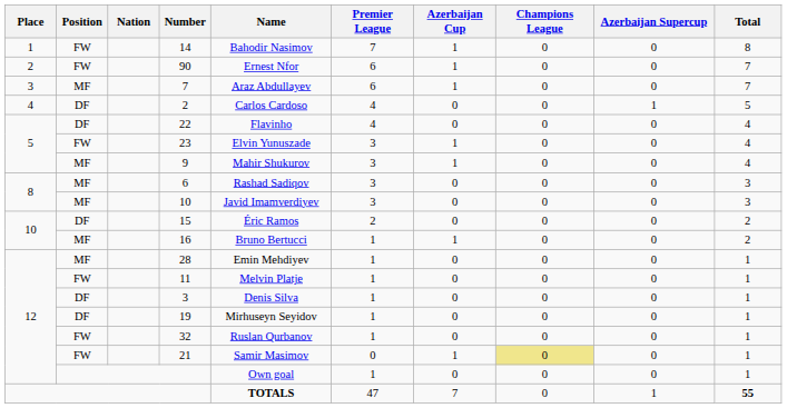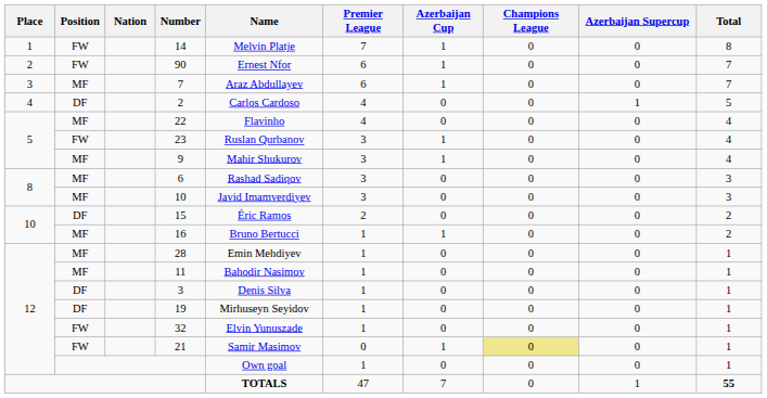 <table class="wikitable" style="font-size: 95%; text-align: center;">
 <tr>
 <th width=60>Place</th>
 <th width=60>Position</th>
 <th width=60>Nation</th>
 <th width=60>Number</th>
 <th width=150>Name</th>
 <th width=100><a href='#'>Premier League</a></th>
 <th width=100><a href='#'>Azerbaijan Cup</a></th>
 <th width=120><a href='#'>Champions League</a></th>
 <th width=150><a href='#'>Azerbaijan Supercup</a></th>
 <th width=80>Total</th>
 </tr>
 <tr>
 <td>1</td>
 <td>FW</td>
 <td></td>
 <td>14</td>
-<td><a href='#'>Bahodir Nasimov</a></td>
+<td><a href='#'>Melvin Platje</a></td>
 <td>7</td>
 <td>1</td>
 <td>0</td>
 <td>0</td>
 <td>8</td>
 </tr>
 <tr>
 <td>2</td>
 <td>FW</td>
 <td></td>
 <td>90</td>
 <td><a href='#'>Ernest Nfor</a></td>
 <td>6</td>
 <td>1</td>
 <td>0</td>
 <td>0</td>
 <td>7</td>
 </tr>
 <tr>
 <td>3</td>
 <td>MF</td>
 <td></td>
 <td>7</td>
 <td><a href='#'>Araz Abdullayev</a></td>
 <td>6</td>
 <td>1</td>
 <td>0</td>
 <td>0</td>
 <td>7</td>
 </tr>
 <tr>
 <td>4</td>
 <td>DF</td>
 <td></td>
 <td>2</td>
 <td><a href='#'>Carlos Cardoso</a></td>
 <td>4</td>
 <td>0</td>
 <td>0</td>
 <td>1</td>
 <td>5</td>
 </tr>
 <tr>
 <td rowspan="3">5</td>
-<td>DF</td>
+<td>MF</td>
 <td></td>
 <td>22</td>
 <td><a href='#'>Flavinho</a></td>
 <td>4</td>
 <td>0</td>
 <td>0</td>
 <td>0</td>
 <td>4</td>
 </tr>
 <tr>
 <td>FW</td>
 <td></td>
 <td>23</td>
-<td><a href='#'>Elvin Yunuszade</a></td>
+<td><a href='#'>Ruslan Qurbanov</a></td>
 <td>3</td>
 <td>1</td>
 <td>0</td>
 <td>0</td>
 <td>4</td>
 </tr>
 <tr>
 <td>MF</td>
 <td></td>
 <td>9</td>
 <td><a href='#'>Mahir Shukurov</a></td>
 <td>3</td>
 <td>1</td>
 <td>0</td>
 <td>0</td>
 <td>4</td>
 </tr>
 <tr>
 <td rowspan="2">8</td>
 <td>MF</td>
 <td></td>
 <td>6</td>
 <td><a href='#'>Rashad Sadiqov</a></td>
 <td>3</td>
 <td>0</td>
 <td>0</td>
 <td>0</td>
 <td>3</td>
 </tr>
 <tr>
 <td>MF</td>
 <td></td>
 <td>10</td>
 <td><a href='#'>Javid Imamverdiyev</a></td>
 <td>3</td>
 <td>0</td>
 <td>0</td>
 <td>0</td>
 <td>3</td>
 </tr>
 <tr>
 <td rowspan="2">10</td>
 <td>DF</td>
 <td></td>
 <td>15</td>
 <td><a href='#'>Éric Ramos</a></td>
 <td>2</td>
 <td>0</td>
 <td>0</td>
 <td>0</td>
 <td>2</td>
 </tr>
 <tr>
 <td>MF</td>
 <td></td>
 <td>16</td>
 <td><a href='#'>Bruno Bertucci</a></td>
 <td>1</td>
 <td>1</td>
 <td>0</td>
 <td>0</td>
 <td>2</td>
 </tr>
 <tr>
 <td rowspan="7">12</td>
 <td>MF</td>
 <td></td>
 <td>28</td>
 <td>Emin Mehdiyev</td>
 <td>1</td>
 <td>0</td>
 <td>0</td>
 <td>0</td>
 <td>1</td>
 </tr>
 <tr>
-<td>FW</td>
+<td>MF</td>
 <td></td>
 <td>11</td>
-<td><a href='#'>Melvin Platje</a></td>
+<td><a href='#'>Bahodir Nasimov</a></td>
 <td>1</td>
 <td>0</td>
 <td>0</td>
 <td>0</td>
 <td>1</td>
 </tr>
 <tr>
 <td>DF</td>
 <td></td>
 <td>3</td>
 <td><a href='#'>Denis Silva</a></td>
 <td>1</td>
 <td>0</td>
 <td>0</td>
 <td>0</td>
 <td>1</td>
 </tr>
 <tr>
 <td>DF</td>
 <td></td>
 <td>19</td>
 <td>Mirhuseyn Seyidov</td>
 <td>1</td>
 <td>0</td>
 <td>0</td>
 <td>0</td>
 <td>1</td>
 </tr>
 <tr>
 <td>FW</td>
 <td></td>
 <td>32</td>
-<td><a href='#'>Ruslan Qurbanov</a></td>
+<td><a href='#'>Elvin Yunuszade</a></td>
 <td>1</td>
 <td>0</td>
 <td>0</td>
 <td>0</td>
 <td>1</td>
 </tr>
 <tr>
 <td>FW</td>
 <td></td>
 <td>21</td>
 <td><a href='#'>Samir Masimov</a></td>
 <td>0</td>
 <td>1</td>
 <td style="background: khaki;">0</td>
 <td>0</td>
 <td>1</td>
 </tr>
 <tr>
 <td colspan="3"></td>
 <td><a href='#'>Own goal</a></td>
 <td>1</td>
 <td>0</td>
 <td>0</td>
 <td>0</td>
 <td>1</td>
 </tr>
 <tr>
 <td colspan="4"></td>
 <td><strong>TOTALS</strong></td>
 <td>47</td>
 <td>7</td>
 <td>0</td>
 <td>1</td>
 <td><strong>55</strong></td>
 </tr>
 </table>
